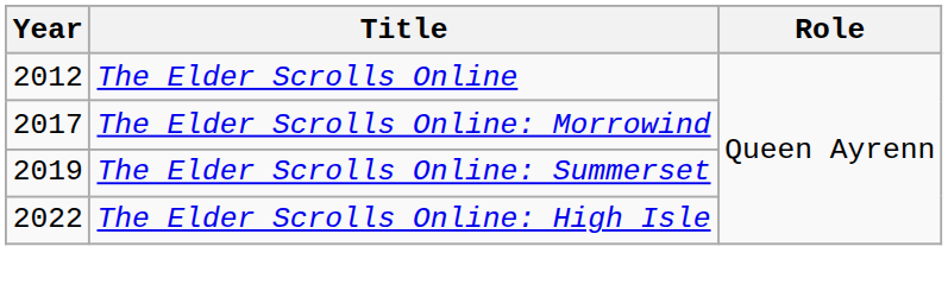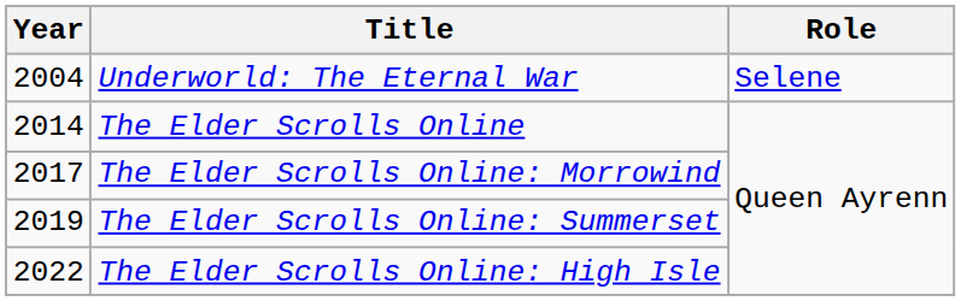 <table class="wikitable">
 <tr>
 <th scope="col">Year</th>
 <th scope="col">Title</th>
 <th scope="col">Role</th>
 </tr>
 <tr>
-<td>2012</td>
+<td>2004</td>
+<td><em><a href='#'>Underworld: The Eternal War</a></em></td>
+<td><a href='#'>Selene</a></td>
+</tr>
+<tr>
+<td>2014</td>
 <td><em><a href='#'>The Elder Scrolls Online</a></em></td>
 <td rowspan="4">Queen Ayrenn</td>
 </tr>
 <tr>
 <td>2017</td>
 <td><em><a href='#'>The Elder Scrolls Online: Morrowind</a></em></td>
 </tr>
 <tr>
 <td>2019</td>
 <td><em><a href='#'>The Elder Scrolls Online: Summerset</a></em></td>
 </tr>
 <tr>
 <td>2022</td>
 <td><em><a href='#'>The Elder Scrolls Online: High Isle</a></em></td>
 </tr>
 </table>
